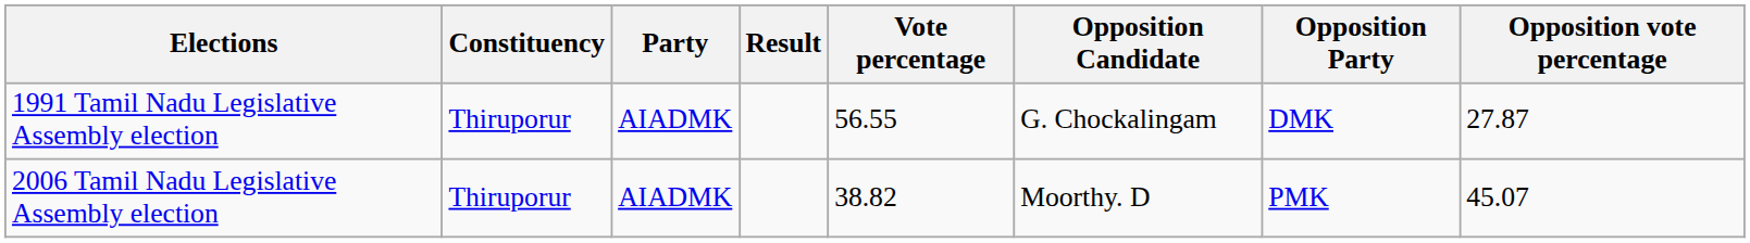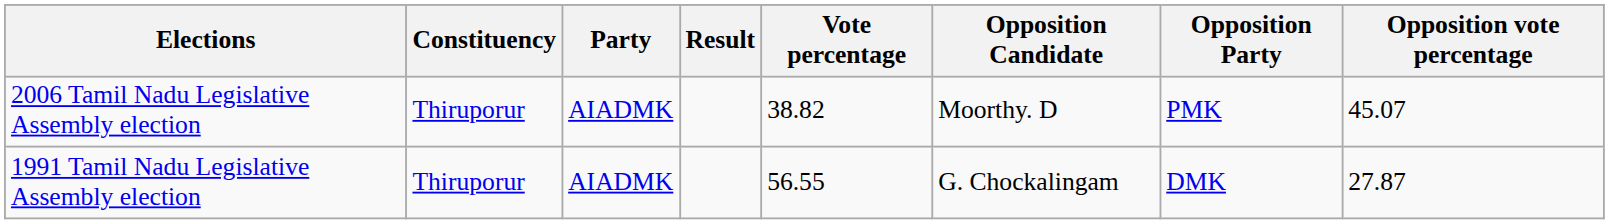 <table class="sortable wikitable"style="font-size: 87%">
 <tr>
 <th>Elections</th>
 <th>Constituency</th>
 <th>Party</th>
 <th>Result</th>
 <th>Vote percentage</th>
 <th>Opposition Candidate</th>
 <th>Opposition Party</th>
 <th>Opposition vote percentage</th>
 </tr>
 <tr>
+<td><a href='#'>2006 Tamil Nadu Legislative Assembly election</a></td>
+<td><a href='#'>Thiruporur</a></td>
+<td><a href='#'>AIADMK</a></td>
+<td></td>
+<td>38.82</td>
+<td>Moorthy. D</td>
+<td><a href='#'>PMK</a></td>
+<td>45.07</td>
+</tr>
+<tr>
 <td><a href='#'>1991 Tamil Nadu Legislative Assembly election</a></td>
 <td><a href='#'>Thiruporur</a></td>
 <td><a href='#'>AIADMK</a></td>
 <td></td>
 <td>56.55</td>
 <td>G. Chockalingam</td>
 <td><a href='#'>DMK</a></td>
 <td>27.87</td>
 </tr>
-<tr>
-<td><a href='#'>2006 Tamil Nadu Legislative Assembly election</a></td>
-<td><a href='#'>Thiruporur</a></td>
-<td><a href='#'>AIADMK</a></td>
-<td></td>
-<td>38.82</td>
-<td>Moorthy. D</td>
-<td><a href='#'>PMK</a></td>
-<td>45.07</td>
-</tr>
 </table>
